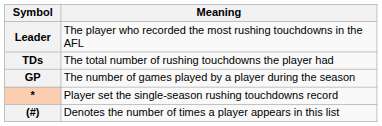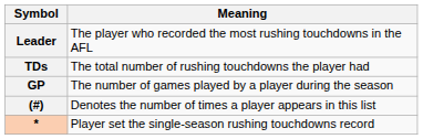 <table class="wikitable plainrowheaders" border="1">
 <tr>
 <th scope="col" style="width:75px">Symbol</th>
 <th scope="col" style="width:450px">Meaning</th>
 </tr>
 <tr>
 <th scope="row" style="text-align:center;"><strong>Leader</strong></th>
 <td>The player who recorded the most rushing touchdowns in the AFL</td>
 </tr>
 <tr>
 <th scope="row" style="text-align:center;"><strong>TDs</strong></th>
 <td>The total number of rushing touchdowns the player had</td>
 </tr>
 <tr>
 <th scope="row" style="text-align:center;"><strong>GP</strong></th>
 <td>The number of games played by a player during the season</td>
 </tr>
 <tr>
+<th scope="row" style="text-align:center;">(#)</th>
+<td>Denotes the number of times a player appears in this list</td>
+</tr>
+<tr>
 <th scope="row" style="text-align:center; background:#fbceb1;">*</th>
 <td>Player set the single-season rushing touchdowns record</td>
 </tr>
-<tr>
-<th scope="row" style="text-align:center;">(#)</th>
-<td>Denotes the number of times a player appears in this list</td>
-</tr>
 </table>
